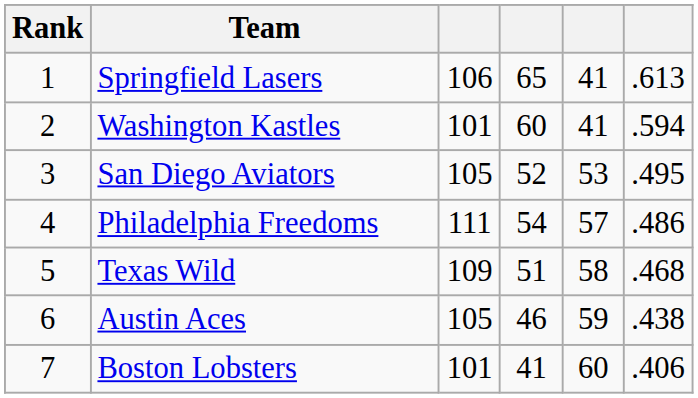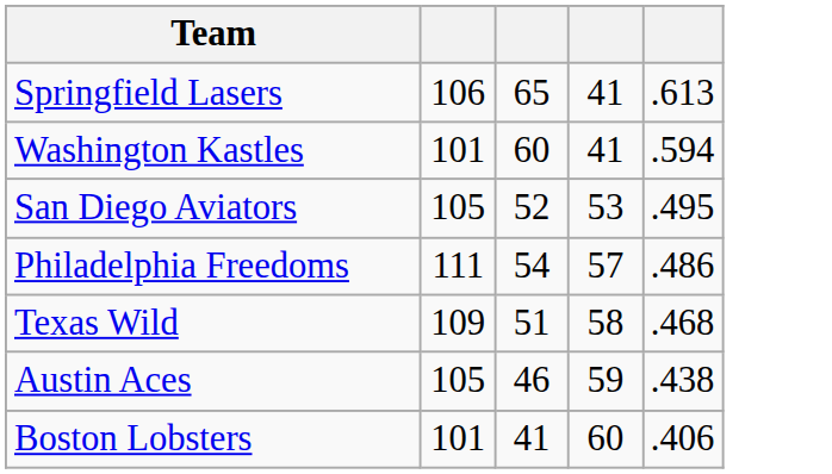 <table class="wikitable sortable" style="text-align:left">
 <tr>
-<th width="25px">Rank</th>
 <th width="175px">Team</th>
 <th width="25px"></th>
 <th width="25px"></th>
 <th width="25px"></th>
 <th width="25px"></th>
 </tr>
 <tr>
-<td style="text-align:center">1</td>
 <td><a href='#'>Springfield Lasers</a></td>
 <td style="text-align:center">106</td>
 <td style="text-align:center">65</td>
 <td style="text-align:center">41</td>
 <td style="text-align:center">.613</td>
 </tr>
 <tr>
-<td style="text-align:center">2</td>
 <td><a href='#'>Washington Kastles</a></td>
 <td style="text-align:center">101</td>
 <td style="text-align:center">60</td>
 <td style="text-align:center">41</td>
 <td style="text-align:center">.594</td>
 </tr>
 <tr>
-<td style="text-align:center">3</td>
 <td><a href='#'>San Diego Aviators</a></td>
 <td style="text-align:center">105</td>
 <td style="text-align:center">52</td>
 <td style="text-align:center">53</td>
 <td style="text-align:center">.495</td>
 </tr>
 <tr>
-<td style="text-align:center">4</td>
 <td><a href='#'>Philadelphia Freedoms</a></td>
 <td style="text-align:center">111</td>
 <td style="text-align:center">54</td>
 <td style="text-align:center">57</td>
 <td style="text-align:center">.486</td>
 </tr>
 <tr>
-<td style="text-align:center">5</td>
 <td><a href='#'>Texas Wild</a></td>
 <td style="text-align:center">109</td>
 <td style="text-align:center">51</td>
 <td style="text-align:center">58</td>
 <td style="text-align:center">.468</td>
 </tr>
 <tr>
-<td style="text-align:center">6</td>
 <td><a href='#'>Austin Aces</a></td>
 <td style="text-align:center">105</td>
 <td style="text-align:center">46</td>
 <td style="text-align:center">59</td>
 <td style="text-align:center">.438</td>
 </tr>
 <tr>
-<td style="text-align:center">7</td>
 <td><a href='#'>Boston Lobsters</a></td>
 <td style="text-align:center">101</td>
 <td style="text-align:center">41</td>
 <td style="text-align:center">60</td>
 <td style="text-align:center">.406</td>
 </tr>
 </table>
